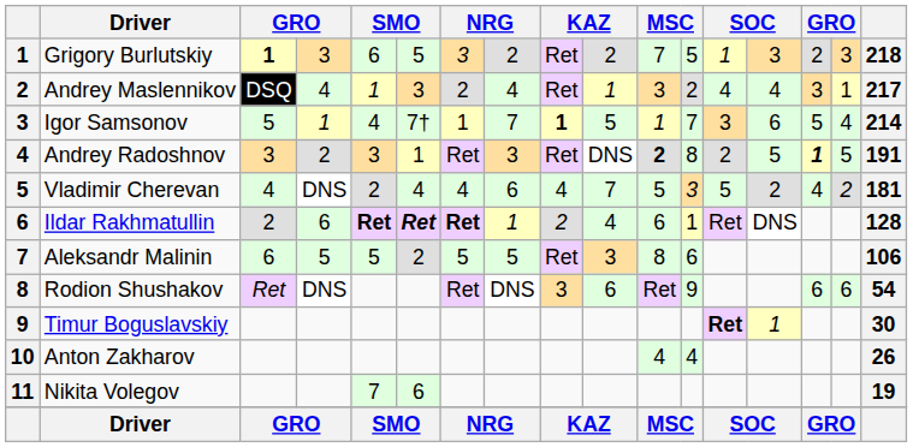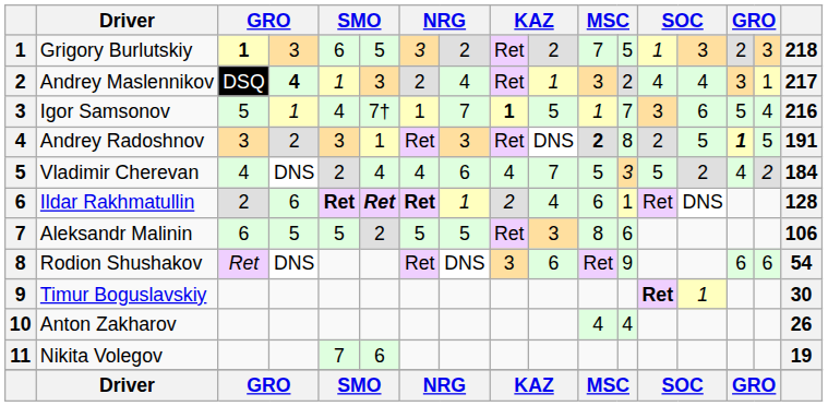 <table align=left| class="wikitable" style="font-size: 85%; text-align: center">
 <tr valign="top">
 <th valign="middle"></th>
 <th valign="middle">Driver</th>
 <th colspan=2><a href='#'>GRO</a></th>
 <th colspan=2><a href='#'>SMO</a></th>
 <th colspan=2><a href='#'>NRG</a></th>
 <th colspan=2><a href='#'>KAZ</a></th>
 <th colspan=2><a href='#'>MSC</a></th>
 <th colspan=2><a href='#'>SOC</a></th>
 <th colspan=2><a href='#'>GRO</a></th>
 <th valign="middle"></th>
 </tr>
 <tr>
 <th>1</th>
 <td align=left>Grigory Burlutskiy</td>
 <td style="background:#ffffbf;"><strong>1</strong></td>
 <td style="background:#ffdf9f;">3</td>
 <td style="background:#dfffdf;">6</td>
 <td style="background:#dfffdf;">5</td>
 <td style="background:#ffdf9f;"><em>3</em></td>
 <td style="background:#dfdfdf;">2</td>
 <td style="background:#efcfff;">Ret</td>
 <td style="background:#dfdfdf;">2</td>
 <td style="background:#dfffdf;">7</td>
 <td style="background:#dfffdf;">5</td>
 <td style="background:#ffffbf;"><em>1</em></td>
 <td style="background:#ffdf9f;">3</td>
 <td style="background:#dfdfdf;">2</td>
 <td style="background:#ffdf9f;">3</td>
 <th>218</th>
 </tr>
 <tr>
 <th>2</th>
 <td align=left>Andrey Maslennikov</td>
 <td style="background:black; color:white;">DSQ</td>
-<td style="background:#dfffdf;">4</td>
+<td style="background:#dfffdf;"><strong>4</strong></td>
 <td style="background:#ffffbf;"><em>1</em></td>
 <td style="background:#ffdf9f;">3</td>
 <td style="background:#dfdfdf;">2</td>
 <td style="background:#dfffdf;">4</td>
 <td style="background:#efcfff;">Ret</td>
 <td style="background:#ffffbf;"><em>1</em></td>
 <td style="background:#ffdf9f;">3</td>
 <td style="background:#dfdfdf;">2</td>
 <td style="background:#dfffdf;">4</td>
 <td style="background:#dfffdf;">4</td>
 <td style="background:#ffdf9f;">3</td>
 <td style="background:#ffffbf;">1</td>
 <th>217</th>
 </tr>
 <tr>
 <th>3</th>
 <td align=left>Igor Samsonov</td>
 <td style="background:#dfffdf;">5</td>
 <td style="background:#ffffbf;"><em>1</em></td>
 <td style="background:#dfffdf;">4</td>
 <td style="background:#dfffdf;">7†</td>
 <td style="background:#ffffbf;">1</td>
 <td style="background:#dfffdf;">7</td>
 <td style="background:#ffffbf;"><strong>1</strong></td>
 <td style="background:#dfffdf;">5</td>
 <td style="background:#ffffbf;"><em>1</em></td>
 <td style="background:#dfffdf;">7</td>
 <td style="background:#ffdf9f;">3</td>
 <td style="background:#dfffdf;">6</td>
 <td style="background:#dfffdf;">5</td>
 <td style="background:#dfffdf;">4</td>
-<th>214</th>
+<th>216</th>
 </tr>
 <tr>
 <th>4</th>
 <td align=left>Andrey Radoshnov</td>
 <td style="background:#ffdf9f;">3</td>
 <td style="background:#dfdfdf;">2</td>
 <td style="background:#ffdf9f;">3</td>
 <td style="background:#ffffbf;">1</td>
 <td style="background:#efcfff;">Ret</td>
 <td style="background:#ffdf9f;">3</td>
 <td style="background:#efcfff;">Ret</td>
 <td style="background:#ffffff;">DNS</td>
 <td style="background:#dfdfdf;"><strong>2</strong></td>
 <td style="background:#dfffdf;">8</td>
 <td style="background:#dfdfdf;">2</td>
 <td style="background:#dfffdf;">5</td>
 <td style="background:#ffffbf;"><strong><em>1</em></strong></td>
 <td style="background:#dfffdf;">5</td>
 <th>191</th>
 </tr>
 <tr>
 <th>5</th>
 <td align=left>Vladimir Cherevan</td>
 <td style="background:#dfffdf;">4</td>
 <td style="background:#ffffff;">DNS</td>
 <td style="background:#dfdfdf;">2</td>
 <td style="background:#dfffdf;">4</td>
 <td style="background:#dfffdf;">4</td>
 <td style="background:#dfffdf;">6</td>
 <td style="background:#dfffdf;">4</td>
 <td style="background:#dfffdf;">7</td>
 <td style="background:#dfffdf;">5</td>
 <td style="background:#ffdf9f;"><em>3</em></td>
 <td style="background:#dfffdf;">5</td>
 <td style="background:#dfdfdf;">2</td>
 <td style="background:#dfffdf;">4</td>
 <td style="background:#dfdfdf;"><em>2</em></td>
-<th>181</th>
+<th>184</th>
 </tr>
 <tr>
 <th>6</th>
 <td align=left><a href='#'>Ildar Rakhmatullin</a></td>
 <td style="background:#dfdfdf;">2</td>
 <td style="background:#dfffdf;">6</td>
 <td style="background:#efcfff;"><strong>Ret</strong></td>
 <td style="background:#efcfff;"><strong><em>Ret</em></strong></td>
 <td style="background:#efcfff;"><strong>Ret</strong></td>
 <td style="background:#ffffbf;"><em>1</em></td>
 <td style="background:#dfdfdf;"><em>2</em></td>
 <td style="background:#dfffdf;">4</td>
 <td style="background:#dfffdf;">6</td>
 <td style="background:#ffffbf;">1</td>
 <td style="background:#efcfff;">Ret</td>
 <td style="background:#ffffff;">DNS</td>
 <td></td>
 <td></td>
 <th>128</th>
 </tr>
 <tr>
 <th>7</th>
 <td align=left>Aleksandr Malinin</td>
 <td style="background:#dfffdf;">6</td>
 <td style="background:#dfffdf;">5</td>
 <td style="background:#dfffdf;">5</td>
 <td style="background:#dfdfdf;">2</td>
 <td style="background:#dfffdf;">5</td>
 <td style="background:#dfffdf;">5</td>
 <td style="background:#efcfff;">Ret</td>
 <td style="background:#ffdf9f;">3</td>
 <td style="background:#dfffdf;">8</td>
 <td style="background:#dfffdf;">6</td>
 <td></td>
 <td></td>
 <td></td>
 <td></td>
 <th>106</th>
 </tr>
 <tr>
 <th>8</th>
 <td align=left>Rodion Shushakov</td>
 <td style="background:#efcfff;"><em>Ret</em></td>
 <td style="background:#ffffff;">DNS</td>
 <td></td>
 <td></td>
 <td style="background:#efcfff;">Ret</td>
 <td style="background:#ffffff;">DNS</td>
 <td style="background:#ffdf9f;">3</td>
 <td style="background:#dfffdf;">6</td>
 <td style="background:#efcfff;">Ret</td>
 <td style="background:#dfffdf;">9</td>
 <td></td>
 <td></td>
 <td style="background:#dfffdf;">6</td>
 <td style="background:#dfffdf;">6</td>
 <th>54</th>
 </tr>
 <tr>
 <th>9</th>
 <td align=left><a href='#'>Timur Boguslavskiy</a></td>
 <td></td>
 <td></td>
 <td></td>
 <td></td>
 <td></td>
 <td></td>
 <td></td>
 <td></td>
 <td></td>
 <td></td>
 <td style="background:#efcfff;"><strong>Ret</strong></td>
 <td style="background:#ffffbf;"><em>1</em></td>
 <td></td>
 <td></td>
 <th>30</th>
 </tr>
 <tr>
 <th>10</th>
 <td align=left>Anton Zakharov</td>
 <td></td>
 <td></td>
 <td></td>
 <td></td>
 <td></td>
 <td></td>
 <td></td>
 <td></td>
 <td style="background:#dfffdf;">4</td>
 <td style="background:#dfffdf;">4</td>
 <td></td>
 <td></td>
 <td></td>
 <td></td>
 <th>26</th>
 </tr>
 <tr>
 <th>11</th>
 <td align=left>Nikita Volegov</td>
 <td></td>
 <td></td>
 <td style="background:#dfffdf;">7</td>
 <td style="background:#dfffdf;">6</td>
 <td></td>
 <td></td>
 <td></td>
 <td></td>
 <td></td>
 <td></td>
 <td></td>
 <td></td>
 <td></td>
 <td></td>
 <th>19</th>
 </tr>
 <tr>
 </tr>
 <tr valign="top">
 <th valign="middle"></th>
 <th valign="middle">Driver</th>
 <th colspan=2><a href='#'>GRO</a></th>
 <th colspan=2><a href='#'>SMO</a></th>
 <th colspan=2><a href='#'>NRG</a></th>
 <th colspan=2><a href='#'>KAZ</a></th>
 <th colspan=2><a href='#'>MSC</a></th>
 <th colspan=2><a href='#'>SOC</a></th>
 <th colspan=2><a href='#'>GRO</a></th>
 <th valign="middle"></th>
 </tr>
 </table>
